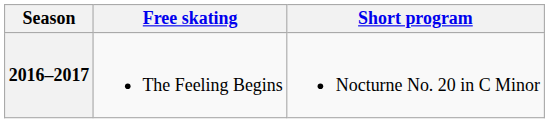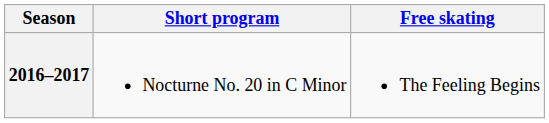 <table class=wikitable style=text-align:center>
 <tr>
 <th>Season</th>
+<th><a href='#'>Short program</a></th>
 <th><a href='#'>Free skating</a></th>
-<th><a href='#'>Short program</a></th>
 </tr>
 <tr>
 <th>2016–2017 <br> </th>
+<td><br><ul><li>Nocturne No. 20 in C Minor <br></li></ul></td>
 <td><br><ul><li>The Feeling Begins <br></li></ul></td>
-<td><br><ul><li>Nocturne No. 20 in C Minor <br></li></ul></td>
 </tr>
 </table>
